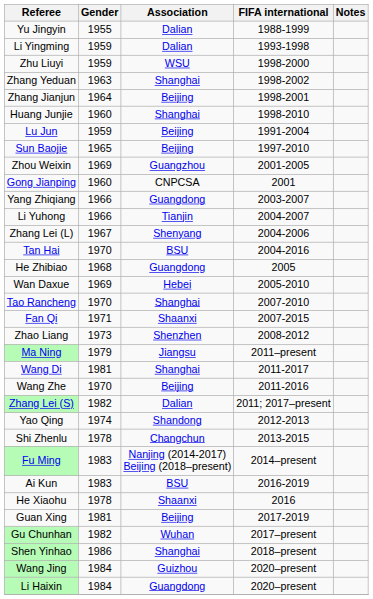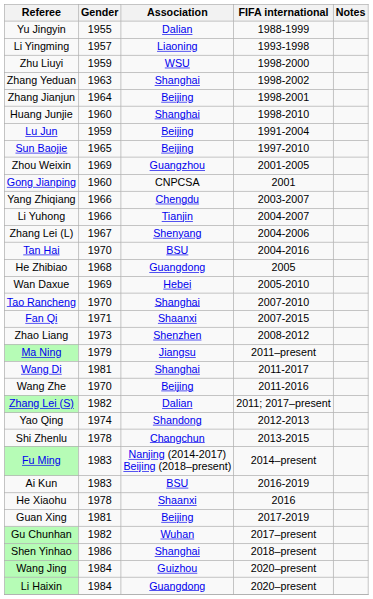 <table class="wikitable plainrowheaders sortable">
 <tr>
 <th scope="col">Referee</th>
 <th scope="col">Gender</th>
 <th scope="col">Association</th>
 <th scope="col">FIFA international</th>
 <th scope="col" class="unsortable">Notes</th>
 </tr>
 <tr>
 <td scope="row"; align=center>Yu Jingyin</td>
 <td align=center>1955</td>
 <td align=center><a href='#'>Dalian</a></td>
 <td align=center>1988-1999</td>
 <td></td>
 </tr>
 <tr>
 <td scope="row"; align=center>Li Yingming</td>
-<td align=center>1959</td>
-<td align=center><a href='#'>Dalian</a></td>
+<td align=center>1957</td>
+<td align=center><a href='#'>Liaoning</a></td>
 <td align=center>1993-1998</td>
 <td></td>
 </tr>
 <tr>
 <td scope="row"; align=center>Zhu Liuyi</td>
 <td align=center>1959</td>
 <td align=center><a href='#'>WSU</a></td>
 <td align=center>1998-2000</td>
 <td></td>
 </tr>
 <tr>
 <td scope="row"; align=center>Zhang Yeduan</td>
 <td align=center>1963</td>
 <td align=center><a href='#'>Shanghai</a></td>
 <td align=center>1998-2002</td>
 <td></td>
 </tr>
 <tr>
 <td scope="row"; align=center>Zhang Jianjun</td>
 <td align=center>1964</td>
 <td align=center><a href='#'>Beijing</a></td>
 <td align=center>1998-2001</td>
 <td></td>
 </tr>
 <tr>
 <td scope="row"; align=center>Huang Junjie</td>
 <td align=center>1960</td>
 <td align=center><a href='#'>Shanghai</a></td>
 <td align=center>1998-2010</td>
 <td></td>
 </tr>
 <tr>
 <td scope="row"; align=center><a href='#'>Lu Jun</a></td>
 <td align=center>1959</td>
 <td align=center><a href='#'>Beijing</a></td>
 <td align=center>1991-2004</td>
 <td></td>
 </tr>
 <tr>
 <td scope="row"; align=center><a href='#'>Sun Baojie</a></td>
 <td align=center>1965</td>
 <td align=center><a href='#'>Beijing</a></td>
 <td align=center>1997-2010</td>
 <td></td>
 </tr>
 <tr>
 <td scope="row"; align=center>Zhou Weixin</td>
 <td align=center>1969</td>
 <td align=center><a href='#'>Guangzhou</a></td>
 <td align=center>2001-2005</td>
 <td></td>
 </tr>
 <tr>
 <td scope="row"; align=center><a href='#'>Gong Jianping</a></td>
 <td align=center>1960</td>
 <td align=center>CNPCSA</td>
 <td align=center>2001</td>
 <td></td>
 </tr>
 <tr>
 <td scope="row"; align=center>Yang Zhiqiang</td>
 <td align=center>1966</td>
-<td align=center><a href='#'>Guangdong</a></td>
+<td align=center><a href='#'>Chengdu</a></td>
 <td align=center>2003-2007</td>
 <td></td>
 </tr>
 <tr>
 <td scope="row"; align=center>Li Yuhong</td>
 <td align=center>1966</td>
 <td align=center><a href='#'>Tianjin</a></td>
 <td align=center>2004-2007</td>
 <td></td>
 </tr>
 <tr>
 <td scope="row"; align=center>Zhang Lei (L)</td>
 <td align=center>1967</td>
 <td align=center><a href='#'>Shenyang</a></td>
 <td align=center>2004-2006</td>
 <td></td>
 </tr>
 <tr>
 <td scope="row"; align=center><a href='#'>Tan Hai</a></td>
 <td align=center>1970</td>
 <td align=center><a href='#'>BSU</a></td>
 <td align=center>2004-2016</td>
 <td></td>
 </tr>
 <tr>
 <td scope="row"; align=center>He Zhibiao</td>
 <td align=center>1968</td>
 <td align=center><a href='#'>Guangdong</a></td>
 <td align=center>2005</td>
 <td></td>
 </tr>
 <tr>
 <td scope="row"; align=center>Wan Daxue</td>
 <td align=center>1969</td>
 <td align=center><a href='#'>Hebei</a></td>
 <td align=center>2005-2010</td>
 <td></td>
 </tr>
 <tr>
 <td scope="row"; align=center><a href='#'>Tao Rancheng</a></td>
 <td align=center>1970</td>
 <td align=center><a href='#'>Shanghai</a></td>
 <td align=center>2007-2010</td>
 <td></td>
 </tr>
 <tr>
 <td scope="row"; align=center><a href='#'>Fan Qi</a></td>
 <td align=center>1971</td>
 <td align=center><a href='#'>Shaanxi</a></td>
 <td align=center>2007-2015</td>
 <td></td>
 </tr>
 <tr>
 <td scope="row"; align=center>Zhao Liang</td>
 <td align=center>1973</td>
 <td align=center><a href='#'>Shenzhen</a></td>
 <td align=center>2008-2012</td>
 <td></td>
 </tr>
 <tr>
 <td scope="row"; align="center"; style="background:#b6fcb6;"><a href='#'>Ma Ning</a></td>
 <td align=center>1979</td>
 <td align=center><a href='#'>Jiangsu</a></td>
 <td align=center>2011–present</td>
 <td></td>
 </tr>
 <tr>
 <td scope="row"; align=center><a href='#'>Wang Di</a></td>
 <td align=center>1981</td>
 <td align=center><a href='#'>Shanghai</a></td>
 <td align=center>2011-2017</td>
 <td></td>
 </tr>
 <tr>
 <td scope="row"; align=center>Wang Zhe</td>
 <td align=center>1970</td>
 <td align=center><a href='#'>Beijing</a></td>
 <td align=center>2011-2016</td>
 <td></td>
 </tr>
 <tr>
 <td scope="row"; align="center"; style="background:#b6fcb6;"><a href='#'>Zhang Lei (S)</a></td>
 <td align=center>1982</td>
 <td align=center><a href='#'>Dalian</a></td>
 <td align=center>2011; 2017–present</td>
 <td></td>
 </tr>
 <tr>
 <td scope="row"; align=center>Yao Qing</td>
 <td align=center>1974</td>
 <td align=center><a href='#'>Shandong</a></td>
 <td align=center>2012-2013</td>
 <td></td>
 </tr>
 <tr>
 <td scope="row"; align=center>Shi Zhenlu</td>
 <td align=center>1978</td>
 <td align=center><a href='#'>Changchun</a></td>
 <td align=center>2013-2015</td>
 <td></td>
 </tr>
 <tr>
 <td scope="row"; align="center"; style="background:#b6fcb6;"><a href='#'>Fu Ming</a></td>
 <td align=center>1983</td>
 <td align=center><a href='#'>Nanjing</a> (2014-2017)<br><a href='#'>Beijing</a> (2018–present)</td>
 <td align=center>2014–present</td>
 <td></td>
 </tr>
 <tr>
 <td scope="row"; align=center>Ai Kun</td>
 <td align=center>1983</td>
 <td align=center><a href='#'>BSU</a></td>
 <td align=center>2016-2019</td>
 <td></td>
 </tr>
 <tr>
 <td scope="row"; align=center>He Xiaohu</td>
 <td align=center>1978</td>
 <td align=center><a href='#'>Shaanxi</a></td>
 <td align=center>2016</td>
 <td></td>
 </tr>
 <tr>
 <td scope="row"; align=center>Guan Xing</td>
 <td align=center>1981</td>
 <td align=center><a href='#'>Beijing</a></td>
 <td align=center>2017-2019</td>
 <td></td>
 </tr>
 <tr>
 <td scope="row"; align="center"; style="background:#b6fcb6;">Gu Chunhan</td>
 <td align=center>1982</td>
 <td align=center><a href='#'>Wuhan</a></td>
 <td align=center>2017–present</td>
 <td></td>
 </tr>
 <tr>
 <td scope="row"; align="center"; style="background:#b6fcb6;">Shen Yinhao</td>
 <td align=center>1986</td>
 <td align=center><a href='#'>Shanghai</a></td>
 <td align=center>2018–present</td>
 <td></td>
 </tr>
 <tr>
 <td scope="row"; align="center"; style="background:#b6fcb6;">Wang Jing</td>
 <td align=center>1984</td>
 <td align=center><a href='#'>Guizhou</a></td>
 <td align=center>2020–present</td>
 <td></td>
 </tr>
 <tr>
 <td scope="row"; align="center"; style="background:#b6fcb6;">Li Haixin</td>
 <td align=center>1984</td>
 <td align=center><a href='#'>Guangdong</a></td>
 <td align=center>2020–present</td>
 <td></td>
 </tr>
 <tr>
 </tr>
 </table>
